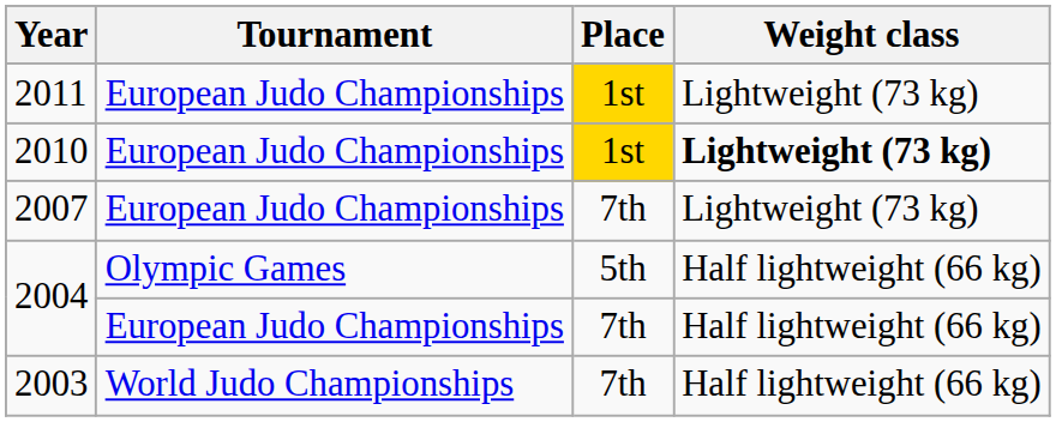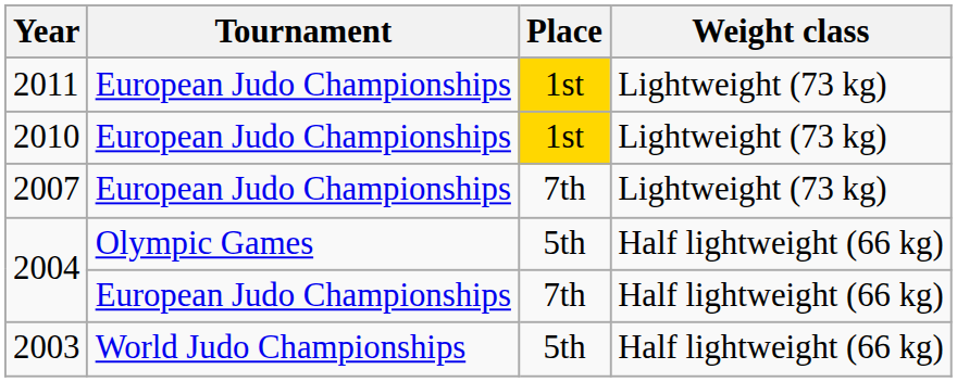 <table class=wikitable>
 <tr>
 <th>Year</th>
 <th>Tournament</th>
 <th>Place</th>
 <th>Weight class</th>
 </tr>
 <tr>
 <td>2011</td>
 <td><a href='#'>European Judo Championships</a></td>
 <td align="center" bgcolor="gold">1st</td>
 <td>Lightweight (73 kg)</td>
 </tr>
 <tr>
 <td>2010</td>
 <td><a href='#'>European Judo Championships</a></td>
 <td align="center" bgcolor="gold">1st</td>
-<td><strong>Lightweight (73 kg)</strong></td>
+<td>Lightweight (73 kg)</td>
 </tr>
 <tr>
 <td>2007</td>
 <td><a href='#'>European Judo Championships</a></td>
 <td align="center">7th</td>
 <td>Lightweight (73 kg)</td>
 </tr>
 <tr>
 <td rowspan=2>2004</td>
 <td><a href='#'>Olympic Games</a></td>
 <td align="center">5th</td>
 <td>Half lightweight (66 kg)</td>
 </tr>
 <tr>
 <td><a href='#'>European Judo Championships</a></td>
 <td align="center">7th</td>
 <td>Half lightweight (66 kg)</td>
 </tr>
 <tr>
 <td>2003</td>
 <td><a href='#'>World Judo Championships</a></td>
-<td align="center">7th</td>
+<td align="center">5th</td>
 <td>Half lightweight (66 kg)</td>
 </tr>
 </table>
